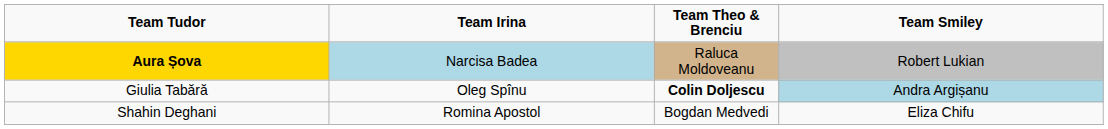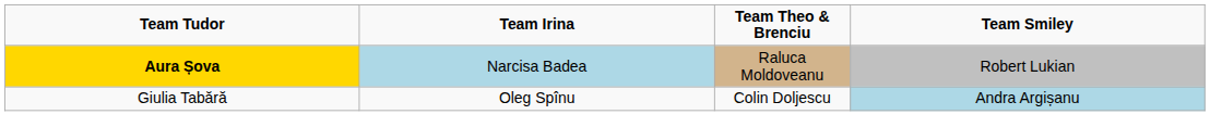 <table class="wikitable"  style="text-align:center; font-size:100%; width:100%;">
 <tr>
 <td style="width:13%;" scope="col" style="background:#afeeee"><strong>Team Tudor</strong></td>
 <td style="width:13%;" scope="col" style="background:#F78FC2"><strong>Team Irina</strong></td>
 <td style="width:3%;" scope="col" style="background:#87ceeb"><strong>Team Theo & Brenciu</strong></td>
 <td style="width:13%;" scope="col" style="background:#d0f0c0"><strong>Team Smiley</strong></td>
 </tr>
 <tr>
 <td bgcolor="gold"><strong>Aura Șova</strong></td>
 <td bgcolor="lightblue">Narcisa Badea</td>
 <td bgcolor="tan">Raluca Moldoveanu</td>
 <td bgcolor="silver">Robert Lukian</td>
 </tr>
 <tr>
 <td>Giulia Tabără</td>
 <td>Oleg Spînu</td>
-<td><strong>Colin Doljescu</strong></td>
+<td>Colin Doljescu</td>
 <td style="background: lightblue;">Andra Argișanu</td>
 </tr>
-<tr>
-<td>Shahin Deghani</td>
-<td>Romina Apostol</td>
-<td>Bogdan Medvedi</td>
-<td>Eliza Chifu</td>
-</tr>
 </table>
